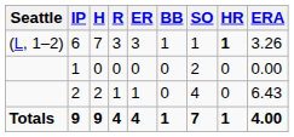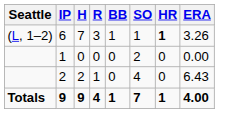 <table class="wikitable sortable">
 <tr>
 <th>Seattle</th>
 <th><a href='#'>IP</a></th>
 <th><a href='#'>H</a></th>
 <th><a href='#'>R</a></th>
-<th><a href='#'>ER</a></th>
 <th><a href='#'>BB</a></th>
 <th><a href='#'>SO</a></th>
 <th><a href='#'>HR</a></th>
 <th><a href='#'>ERA</a></th>
 </tr>
 <tr>
 <td> (<a href='#'>L</a>, 1–2)</td>
 <td>6</td>
 <td>7</td>
-<td>3</td>
 <td>3</td>
 <td>1</td>
 <td>1</td>
 <td><strong>1</strong></td>
 <td>3.26</td>
 </tr>
 <tr>
 <td></td>
 <td>1</td>
 <td>0</td>
 <td>0</td>
 <td>0</td>
-<td>0</td>
 <td>2</td>
 <td>0</td>
 <td>0.00</td>
 </tr>
 <tr>
 <td></td>
 <td>2</td>
 <td>2</td>
-<td>1</td>
 <td>1</td>
 <td>0</td>
 <td>4</td>
 <td>0</td>
 <td>6.43</td>
 </tr>
 <tr class="sortbottom">
 <td><strong>Totals</strong></td>
 <td><strong>9</strong></td>
 <td><strong>9</strong></td>
 <td><strong>4</strong></td>
-<td><strong>4</strong></td>
 <td><strong>1</strong></td>
 <td><strong>7</strong></td>
 <td><strong>1</strong></td>
 <td><strong>4.00</strong></td>
 </tr>
 </table>
